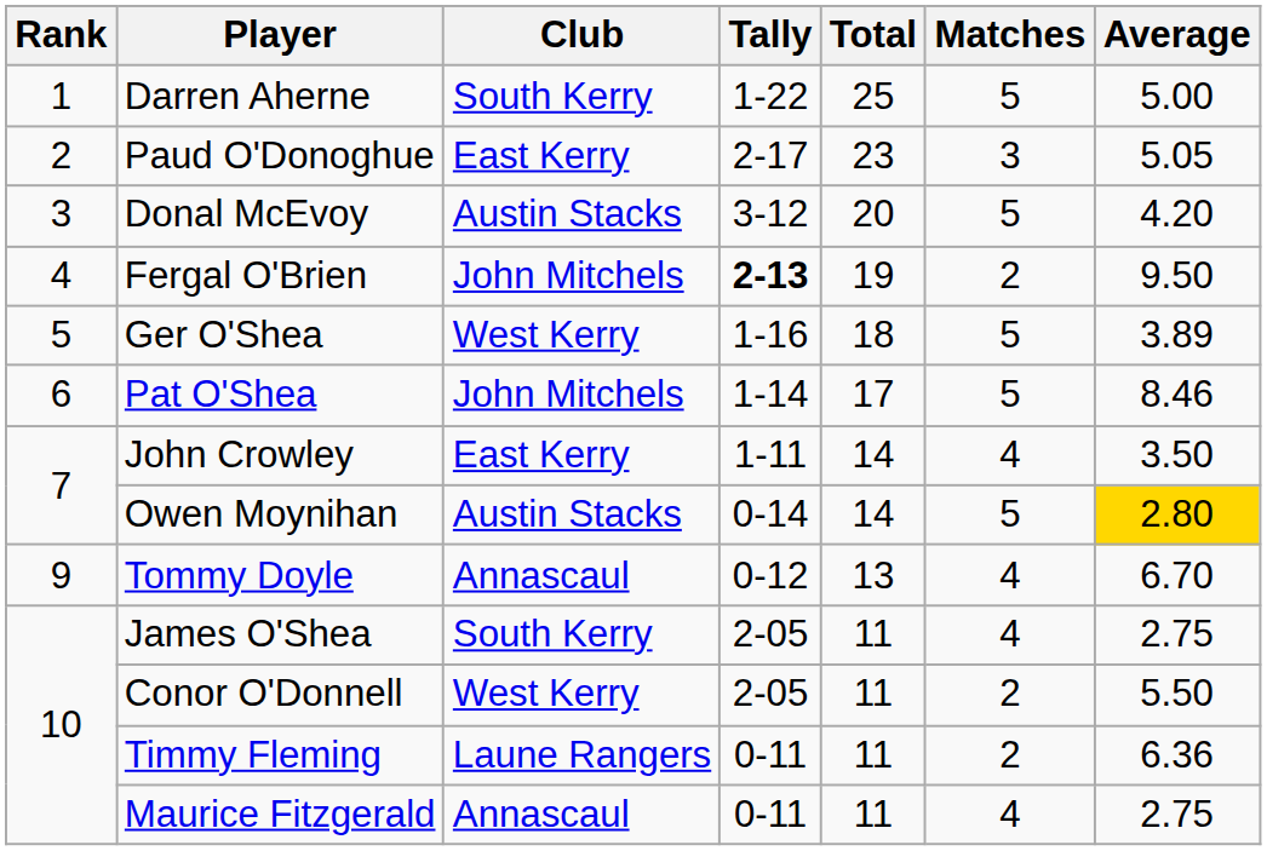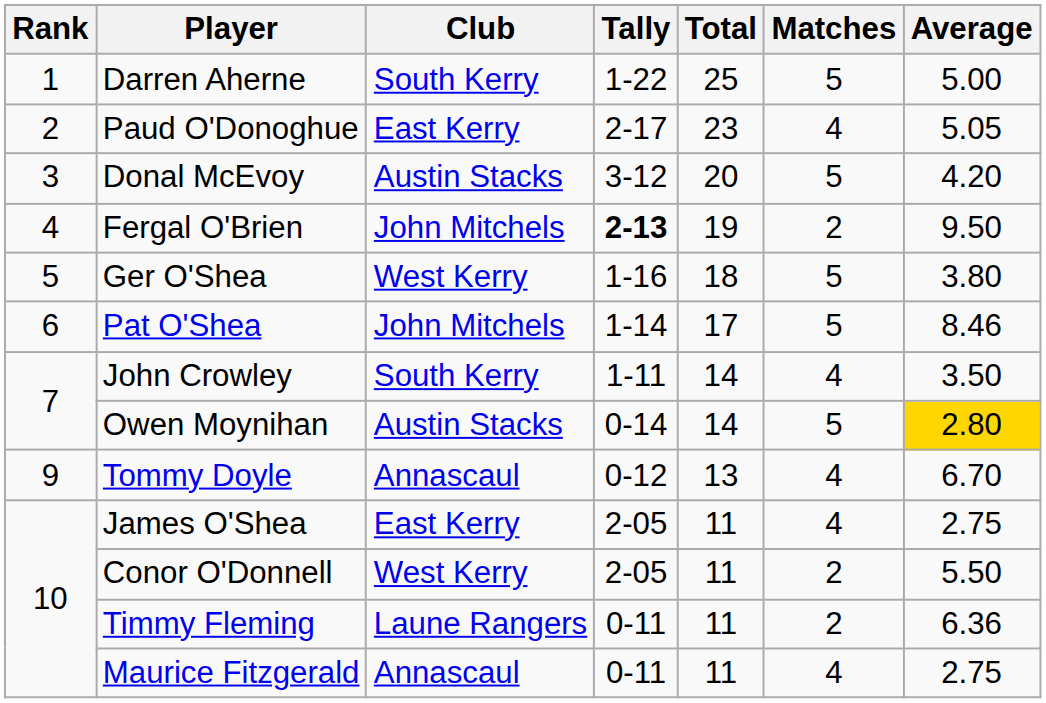 <table class="wikitable">
 <tr>
 <th>Rank</th>
 <th>Player</th>
 <th>Club</th>
 <th>Tally</th>
 <th>Total</th>
 <th>Matches</th>
 <th>Average</th>
 </tr>
 <tr>
 <td rowspan="1" style="text-align:center;">1</td>
 <td>Darren Aherne</td>
 <td><a href='#'>South Kerry</a></td>
 <td align=center>1-22</td>
 <td align=center>25</td>
 <td align=center>5</td>
 <td align=center>5.00</td>
 </tr>
 <tr>
 <td rowspan="1" style="text-align:center;">2</td>
 <td>Paud O'Donoghue</td>
 <td><a href='#'>East Kerry</a></td>
 <td align=center>2-17</td>
 <td align=center>23</td>
-<td align=center>3</td>
+<td align=center>4</td>
 <td align=center>5.05</td>
 </tr>
 <tr>
 <td rowspan="1" style="text-align:center;">3</td>
 <td>Donal McEvoy</td>
 <td><a href='#'>Austin Stacks</a></td>
 <td align=center>3-12</td>
 <td align=center>20</td>
 <td align=center>5</td>
 <td align=center>4.20</td>
 </tr>
 <tr>
 <td rowspan="1" style="text-align:center;">4</td>
 <td>Fergal O'Brien</td>
 <td><a href='#'>John Mitchels</a></td>
 <td align=center><strong>2-13</strong></td>
 <td align=center>19</td>
 <td align=center>2</td>
 <td align=center>9.50</td>
 </tr>
 <tr>
 <td rowspan="1" style="text-align:center;">5</td>
 <td>Ger O'Shea</td>
 <td><a href='#'>West Kerry</a></td>
 <td align=center>1-16</td>
 <td align=center>18</td>
 <td align=center>5</td>
-<td align=center>3.89</td>
+<td align=center>3.80</td>
 </tr>
 <tr>
 <td rowspan="1" style="text-align:center;">6</td>
 <td><a href='#'>Pat O'Shea</a></td>
 <td><a href='#'>John Mitchels</a></td>
 <td align=center>1-14</td>
 <td align=center>17</td>
 <td align=center>5</td>
 <td align=center>8.46</td>
 </tr>
 <tr>
 <td rowspan="2" style="text-align:center;">7</td>
 <td>John Crowley</td>
-<td><a href='#'>East Kerry</a></td>
+<td><a href='#'>South Kerry</a></td>
 <td align=center>1-11</td>
 <td align=center>14</td>
 <td align=center>4</td>
 <td align=center>3.50</td>
 </tr>
 <tr>
 <td>Owen Moynihan</td>
 <td><a href='#'>Austin Stacks</a></td>
 <td align=center>0-14</td>
 <td align=center>14</td>
 <td align=center>5</td>
 <td align=center style="background: gold;">2.80</td>
 </tr>
 <tr>
 <td rowspan="1" style="text-align:center;">9</td>
 <td><a href='#'>Tommy Doyle</a></td>
 <td><a href='#'>Annascaul</a></td>
 <td align=center>0-12</td>
 <td align=center>13</td>
 <td align=center>4</td>
 <td align=center>6.70</td>
 </tr>
 <tr>
 <td rowspan="4" style="text-align:center;">10</td>
 <td>James O'Shea</td>
-<td><a href='#'>South Kerry</a></td>
+<td><a href='#'>East Kerry</a></td>
 <td align=center>2-05</td>
 <td align=center>11</td>
 <td align=center>4</td>
 <td align=center>2.75</td>
 </tr>
 <tr>
 <td>Conor O'Donnell</td>
 <td><a href='#'>West Kerry</a></td>
 <td align=center>2-05</td>
 <td align=center>11</td>
 <td align=center>2</td>
 <td align=center>5.50</td>
 </tr>
 <tr>
 <td><a href='#'>Timmy Fleming</a></td>
 <td><a href='#'>Laune Rangers</a></td>
 <td align=center>0-11</td>
 <td align=center>11</td>
 <td align=center>2</td>
 <td align=center>6.36</td>
 </tr>
 <tr>
 <td><a href='#'>Maurice Fitzgerald</a></td>
 <td><a href='#'>Annascaul</a></td>
 <td align=center>0-11</td>
 <td align=center>11</td>
 <td align=center>4</td>
 <td align=center>2.75</td>
 </tr>
 </table>
